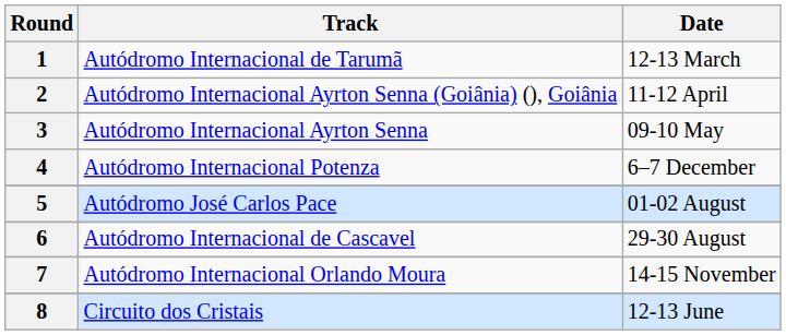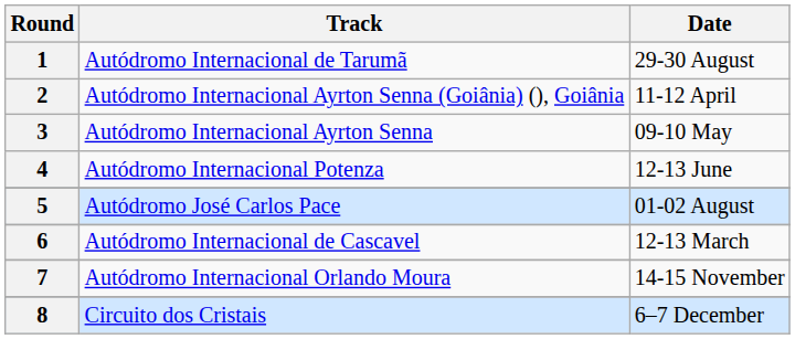 <table class="wikitable" style="font-size: 90%">
 <tr>
 <th>Round</th>
 <th>Track</th>
 <th>Date</th>
 </tr>
 <tr>
 <th>1</th>
 <td> <a href='#'>Autódromo Internacional de Tarumã</a><br></td>
-<td>12-13 March</td>
+<td>29-30 August</td>
 </tr>
 <tr>
 <th>2</th>
 <td> <a href='#'>Autódromo Internacional Ayrton Senna (Goiânia)</a>  (), <a href='#'>Goiânia</a></td>
 <td>11-12 April</td>
 </tr>
 <tr>
 <th>3</th>
 <td> <a href='#'>Autódromo Internacional Ayrton Senna</a><br></td>
 <td>09-10 May</td>
 </tr>
 <tr>
 <th>4</th>
 <td> <a href='#'>Autódromo Internacional Potenza</a><br></td>
-<td>6–7 December</td>
+<td>12-13 June</td>
 </tr>
 <tr>
 </tr>
 <tr style="background:#D0E7FF;">
 <th>5</th>
 <td> <a href='#'>Autódromo José Carlos Pace</a><br></td>
 <td>01-02 August</td>
 </tr>
 <tr>
 </tr>
 <tr>
 <th>6</th>
 <td> <a href='#'>Autódromo Internacional de Cascavel</a><br></td>
-<td>29-30 August</td>
+<td>12-13 March</td>
 </tr>
 <tr>
 </tr>
 <tr>
 <th>7</th>
 <td> <a href='#'>Autódromo Internacional Orlando Moura</a> <br></td>
 <td>14-15 November</td>
 </tr>
 <tr>
 </tr>
 <tr style="background:#D0E7FF;">
 <th>8</th>
 <td> <a href='#'>Circuito dos Cristais</a><br></td>
-<td>12-13 June</td>
+<td>6–7 December</td>
 </tr>
 </table>
